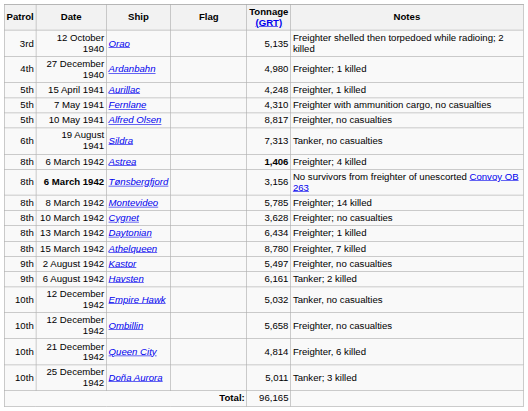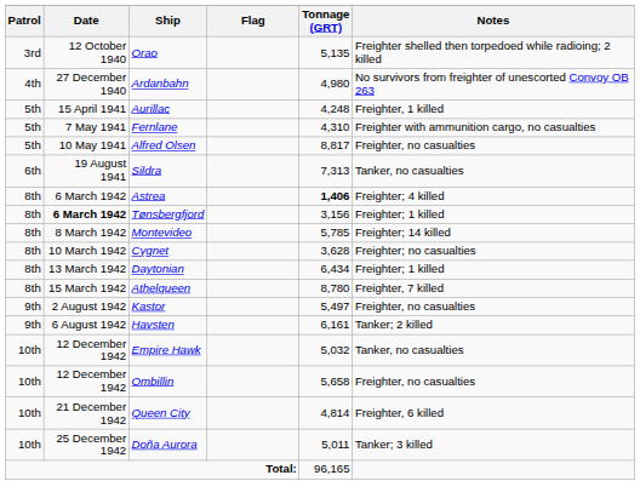 <table class="wikitable sortable">
 <tr>
 </tr>
 <tr>
 <th scope="col" width="15px">Patrol</th>
 <th scope="col" width="110px">Date</th>
 <th scope="col" width="80px">Ship</th>
 <th scope="col" width="120px">Flag</th>
 <th scope="col" width="25px">Tonnage <a href='#'>(GRT)</a></th>
 <th scope="col" width="380px">Notes</th>
 </tr>
 <tr>
 <td align="right">3rd</td>
 <td align="right">12 October 1940</td>
 <td align="left"><a href='#'><em>Orao</em></a></td>
 <td align="left"></td>
 <td align="right">5,135</td>
 <td align="left">Freighter shelled then torpedoed while radioing; 2 killed</td>
 </tr>
 <tr>
 <td align="right">4th</td>
 <td align="right">27 December 1940</td>
 <td align="left"><a href='#'><em>Ardanbahn</em></a></td>
 <td align="left"></td>
 <td align="right">4,980</td>
-<td align="left">Freighter; 1 killed</td>
+<td align="left">No survivors from freighter of unescorted <a href='#'>Convoy OB 263</a></td>
 </tr>
 <tr>
 <td align="right">5th</td>
 <td align="right">15 April 1941</td>
 <td align="left"><a href='#'><em>Aurillac</em></a></td>
 <td align="left"></td>
 <td align="right">4,248</td>
 <td align="left">Freighter, 1 killed</td>
 </tr>
 <tr>
 <td align="right">5th</td>
 <td align="right">7 May 1941</td>
 <td align="left"><a href='#'><em>Fernlane</em></a></td>
 <td align="left"></td>
 <td align="right">4,310</td>
 <td align="left">Freighter with ammunition cargo, no casualties</td>
 </tr>
 <tr>
 <td align="right">5th</td>
 <td align="right">10 May 1941</td>
 <td align="left"><a href='#'><em>Alfred Olsen</em></a></td>
 <td align="left"></td>
 <td align="right">8,817</td>
 <td align="left">Freighter, no casualties</td>
 </tr>
 <tr>
 <td align="right">6th</td>
 <td align="right">19 August 1941</td>
 <td align="left"><a href='#'><em>Sildra</em></a></td>
 <td align="left"></td>
 <td align="right">7,313</td>
 <td align="left">Tanker, no casualties</td>
 </tr>
 <tr>
 <td align="right">8th</td>
 <td align="right">6 March 1942</td>
 <td align="left"><a href='#'><em>Astrea</em></a></td>
 <td align="left"></td>
 <td align="right"><strong>1,406</strong></td>
 <td align="left">Freighter; 4 killed</td>
 </tr>
 <tr>
 <td align="right">8th</td>
 <td align="right"><strong>6 March 1942</strong></td>
 <td align="left"><a href='#'><em>Tønsbergfjord</em></a></td>
 <td align="left"></td>
 <td align="right">3,156</td>
-<td align="left">No survivors from freighter of unescorted <a href='#'>Convoy OB 263</a></td>
+<td align="left">Freighter; 1 killed</td>
 </tr>
 <tr>
 <td align="right">8th</td>
 <td align="right">8 March 1942</td>
 <td align="left"><a href='#'><em>Montevideo</em></a></td>
 <td align="left"></td>
 <td align="right">5,785</td>
 <td align="left">Freighter; 14 killed</td>
 </tr>
 <tr>
 <td align="right">8th</td>
 <td align="right">10 March 1942</td>
 <td align="left"><a href='#'><em>Cygnet</em></a></td>
 <td align="left"></td>
 <td align="right">3,628</td>
 <td align="left">Freighter; no casualties</td>
 </tr>
 <tr>
 <td align="right">8th</td>
 <td align="right">13 March 1942</td>
 <td align="left"><a href='#'><em>Daytonian</em></a></td>
 <td align="left"></td>
 <td align="right">6,434</td>
 <td align="left">Freighter; 1 killed</td>
 </tr>
 <tr>
 <td align="right">8th</td>
 <td align="right">15 March 1942</td>
 <td align="left"><a href='#'><em>Athelqueen</em></a></td>
 <td align="left"></td>
 <td align="right">8,780</td>
 <td align="left">Freighter, 7 killed</td>
 </tr>
 <tr>
 <td align="right">9th</td>
 <td align="right">2 August 1942</td>
 <td align="left"><a href='#'><em>Kastor</em></a></td>
 <td align="left"></td>
 <td align="right">5,497</td>
 <td align="left">Freighter, no casualties</td>
 </tr>
 <tr>
 <td align="right">9th</td>
 <td align="right">6 August 1942</td>
 <td align="left"><a href='#'><em>Havsten</em></a></td>
 <td align="left"></td>
 <td align="right">6,161</td>
 <td align="left">Tanker; 2 killed</td>
 </tr>
 <tr>
 <td align="right">10th</td>
 <td align="right">12 December 1942</td>
 <td align="left"><a href='#'><em>Empire Hawk</em></a></td>
 <td align="left"></td>
 <td align="right">5,032</td>
 <td align="left">Tanker, no casualties</td>
 </tr>
 <tr>
 <td align="right">10th</td>
 <td align="right">12 December 1942</td>
 <td align="left"><a href='#'><em>Ombillin</em></a></td>
 <td align="left"></td>
 <td align="right">5,658</td>
 <td align="left">Freighter, no casualties</td>
 </tr>
 <tr>
 <td align="right">10th</td>
 <td align="right">21 December 1942</td>
 <td align="left"><a href='#'><em>Queen City</em></a></td>
 <td align="left"></td>
 <td align="right">4,814</td>
 <td align="left">Freighter, 6 killed</td>
 </tr>
 <tr>
 <td align="right">10th</td>
 <td align="right">25 December 1942</td>
 <td align="left"><a href='#'><em>Doña Aurora</em></a></td>
 <td align="left"></td>
 <td align="right">5,011</td>
 <td align="left">Tanker; 3 killed</td>
 </tr>
 <tr>
 <td colspan=4 align="right"><strong>Total:</strong></td>
 <td align="right">96,165</td>
 <td></td>
 </tr>
 </table>
